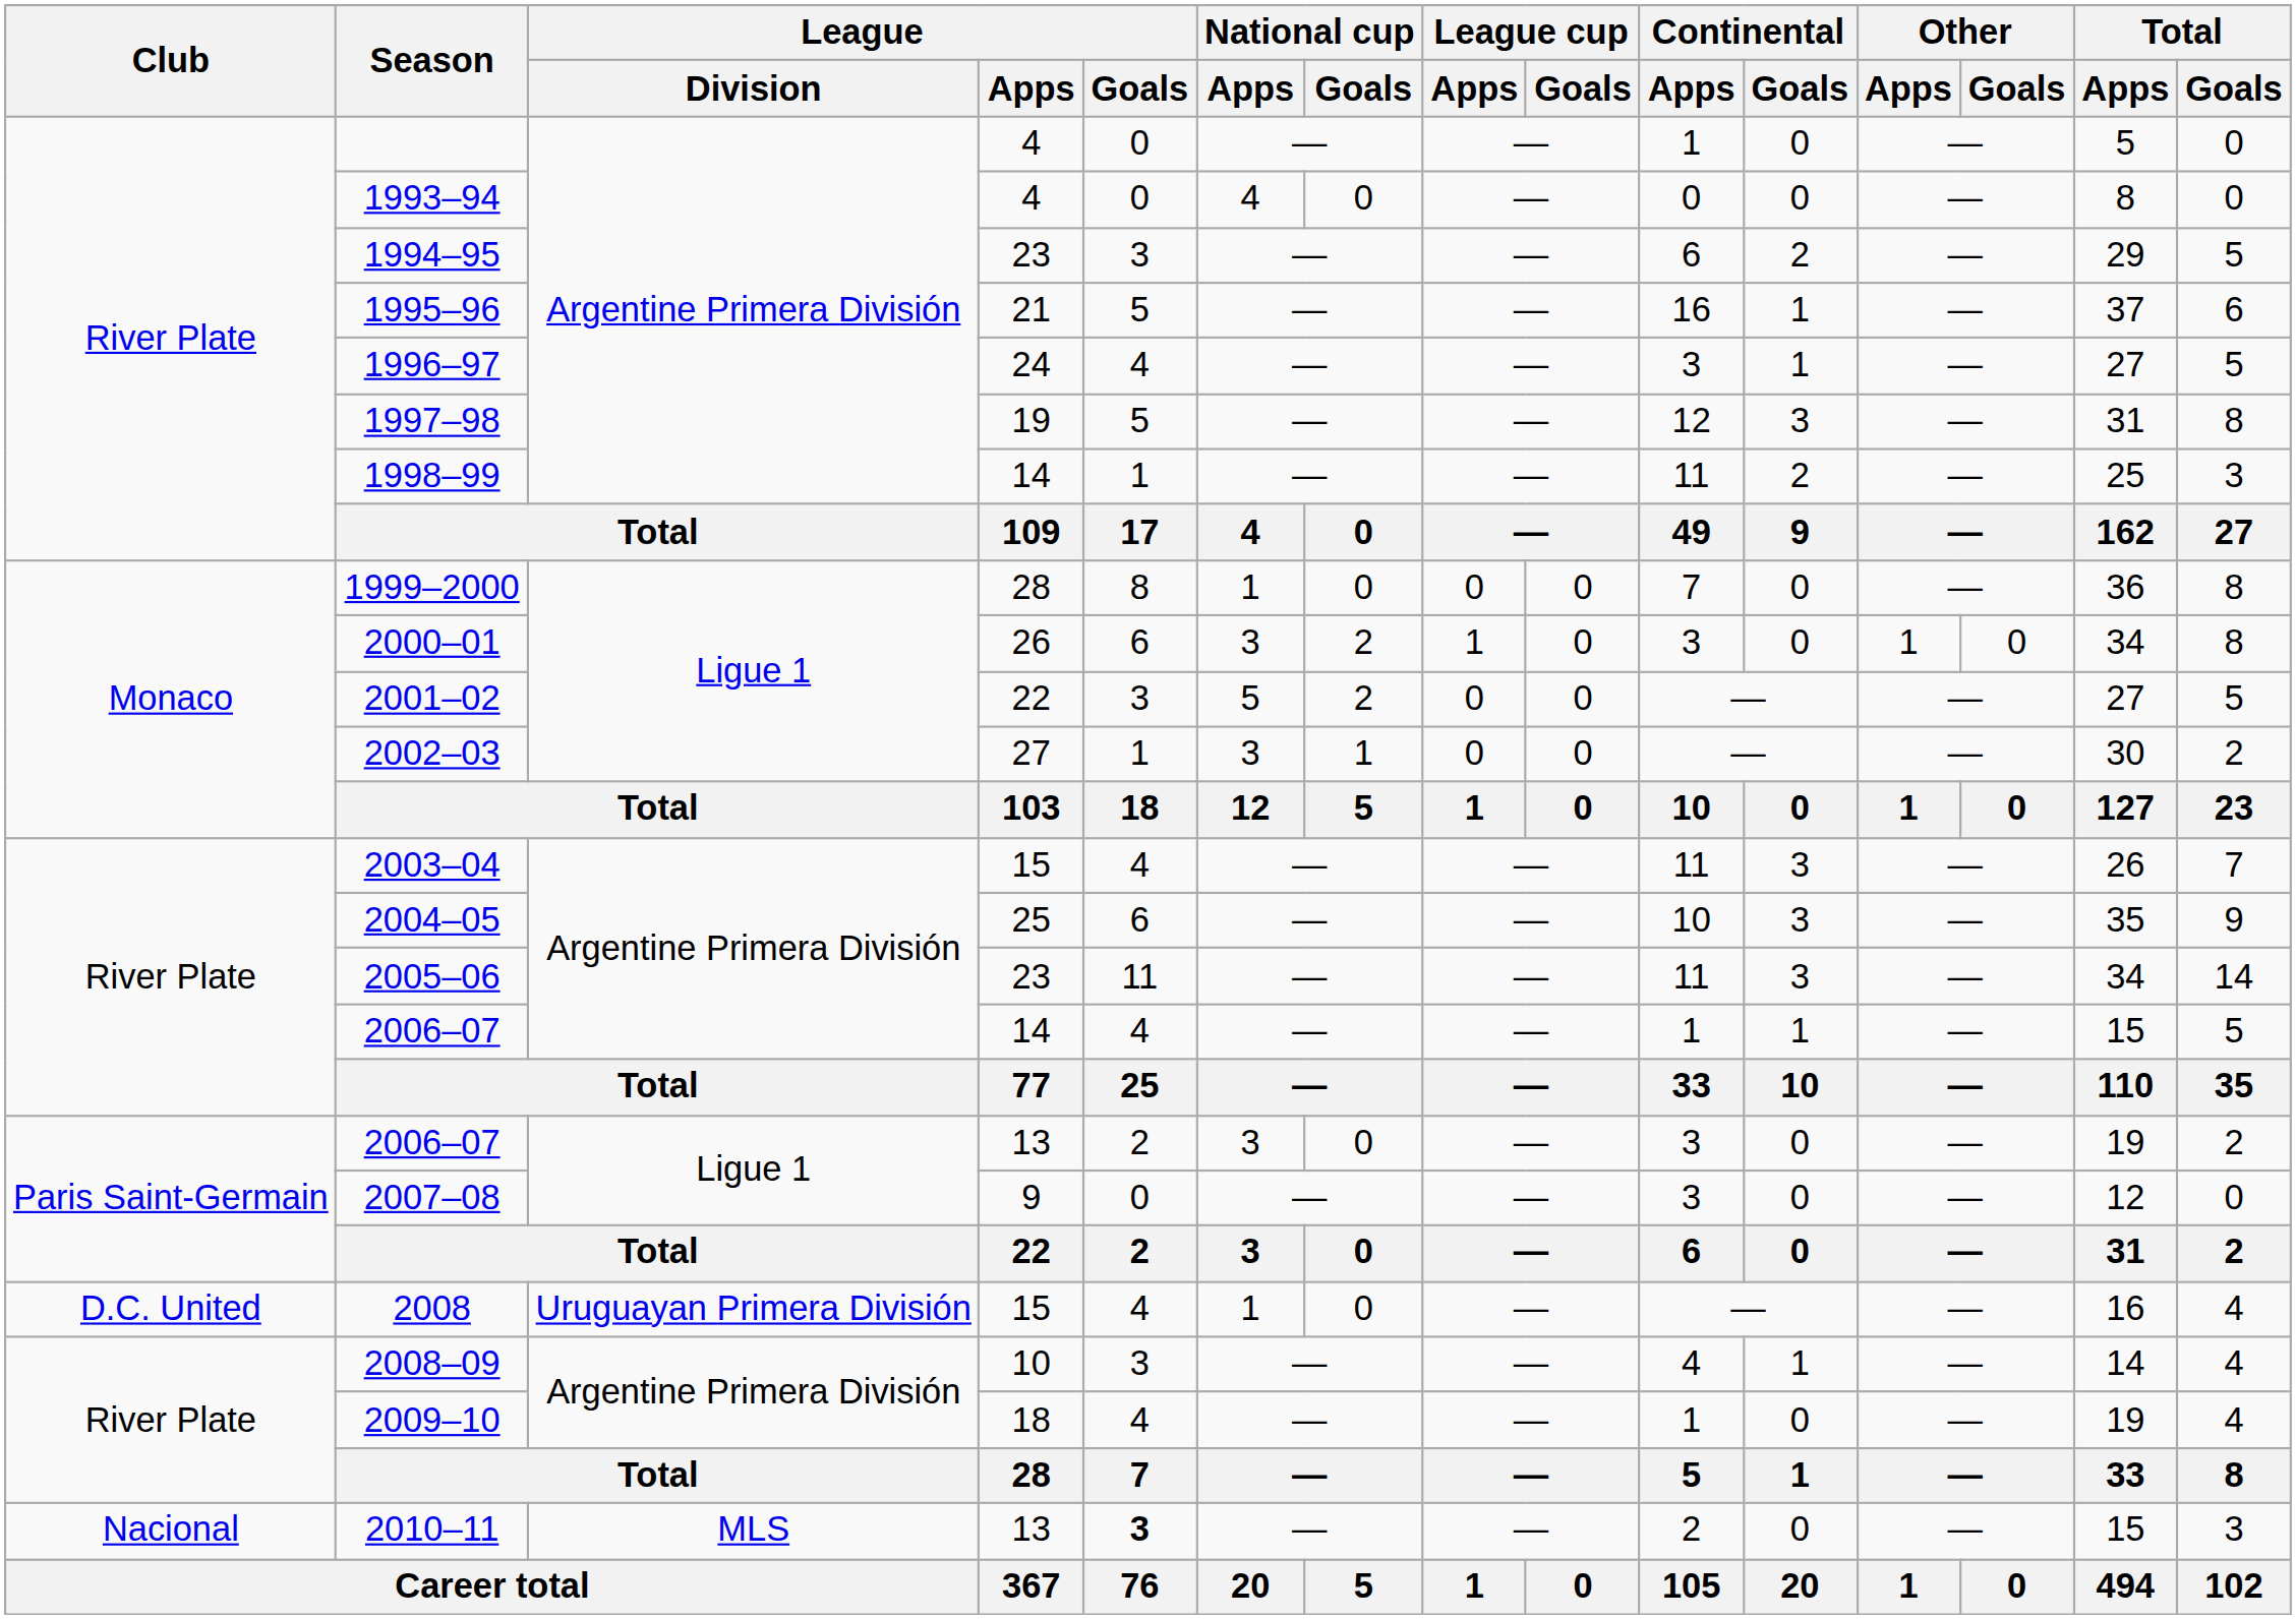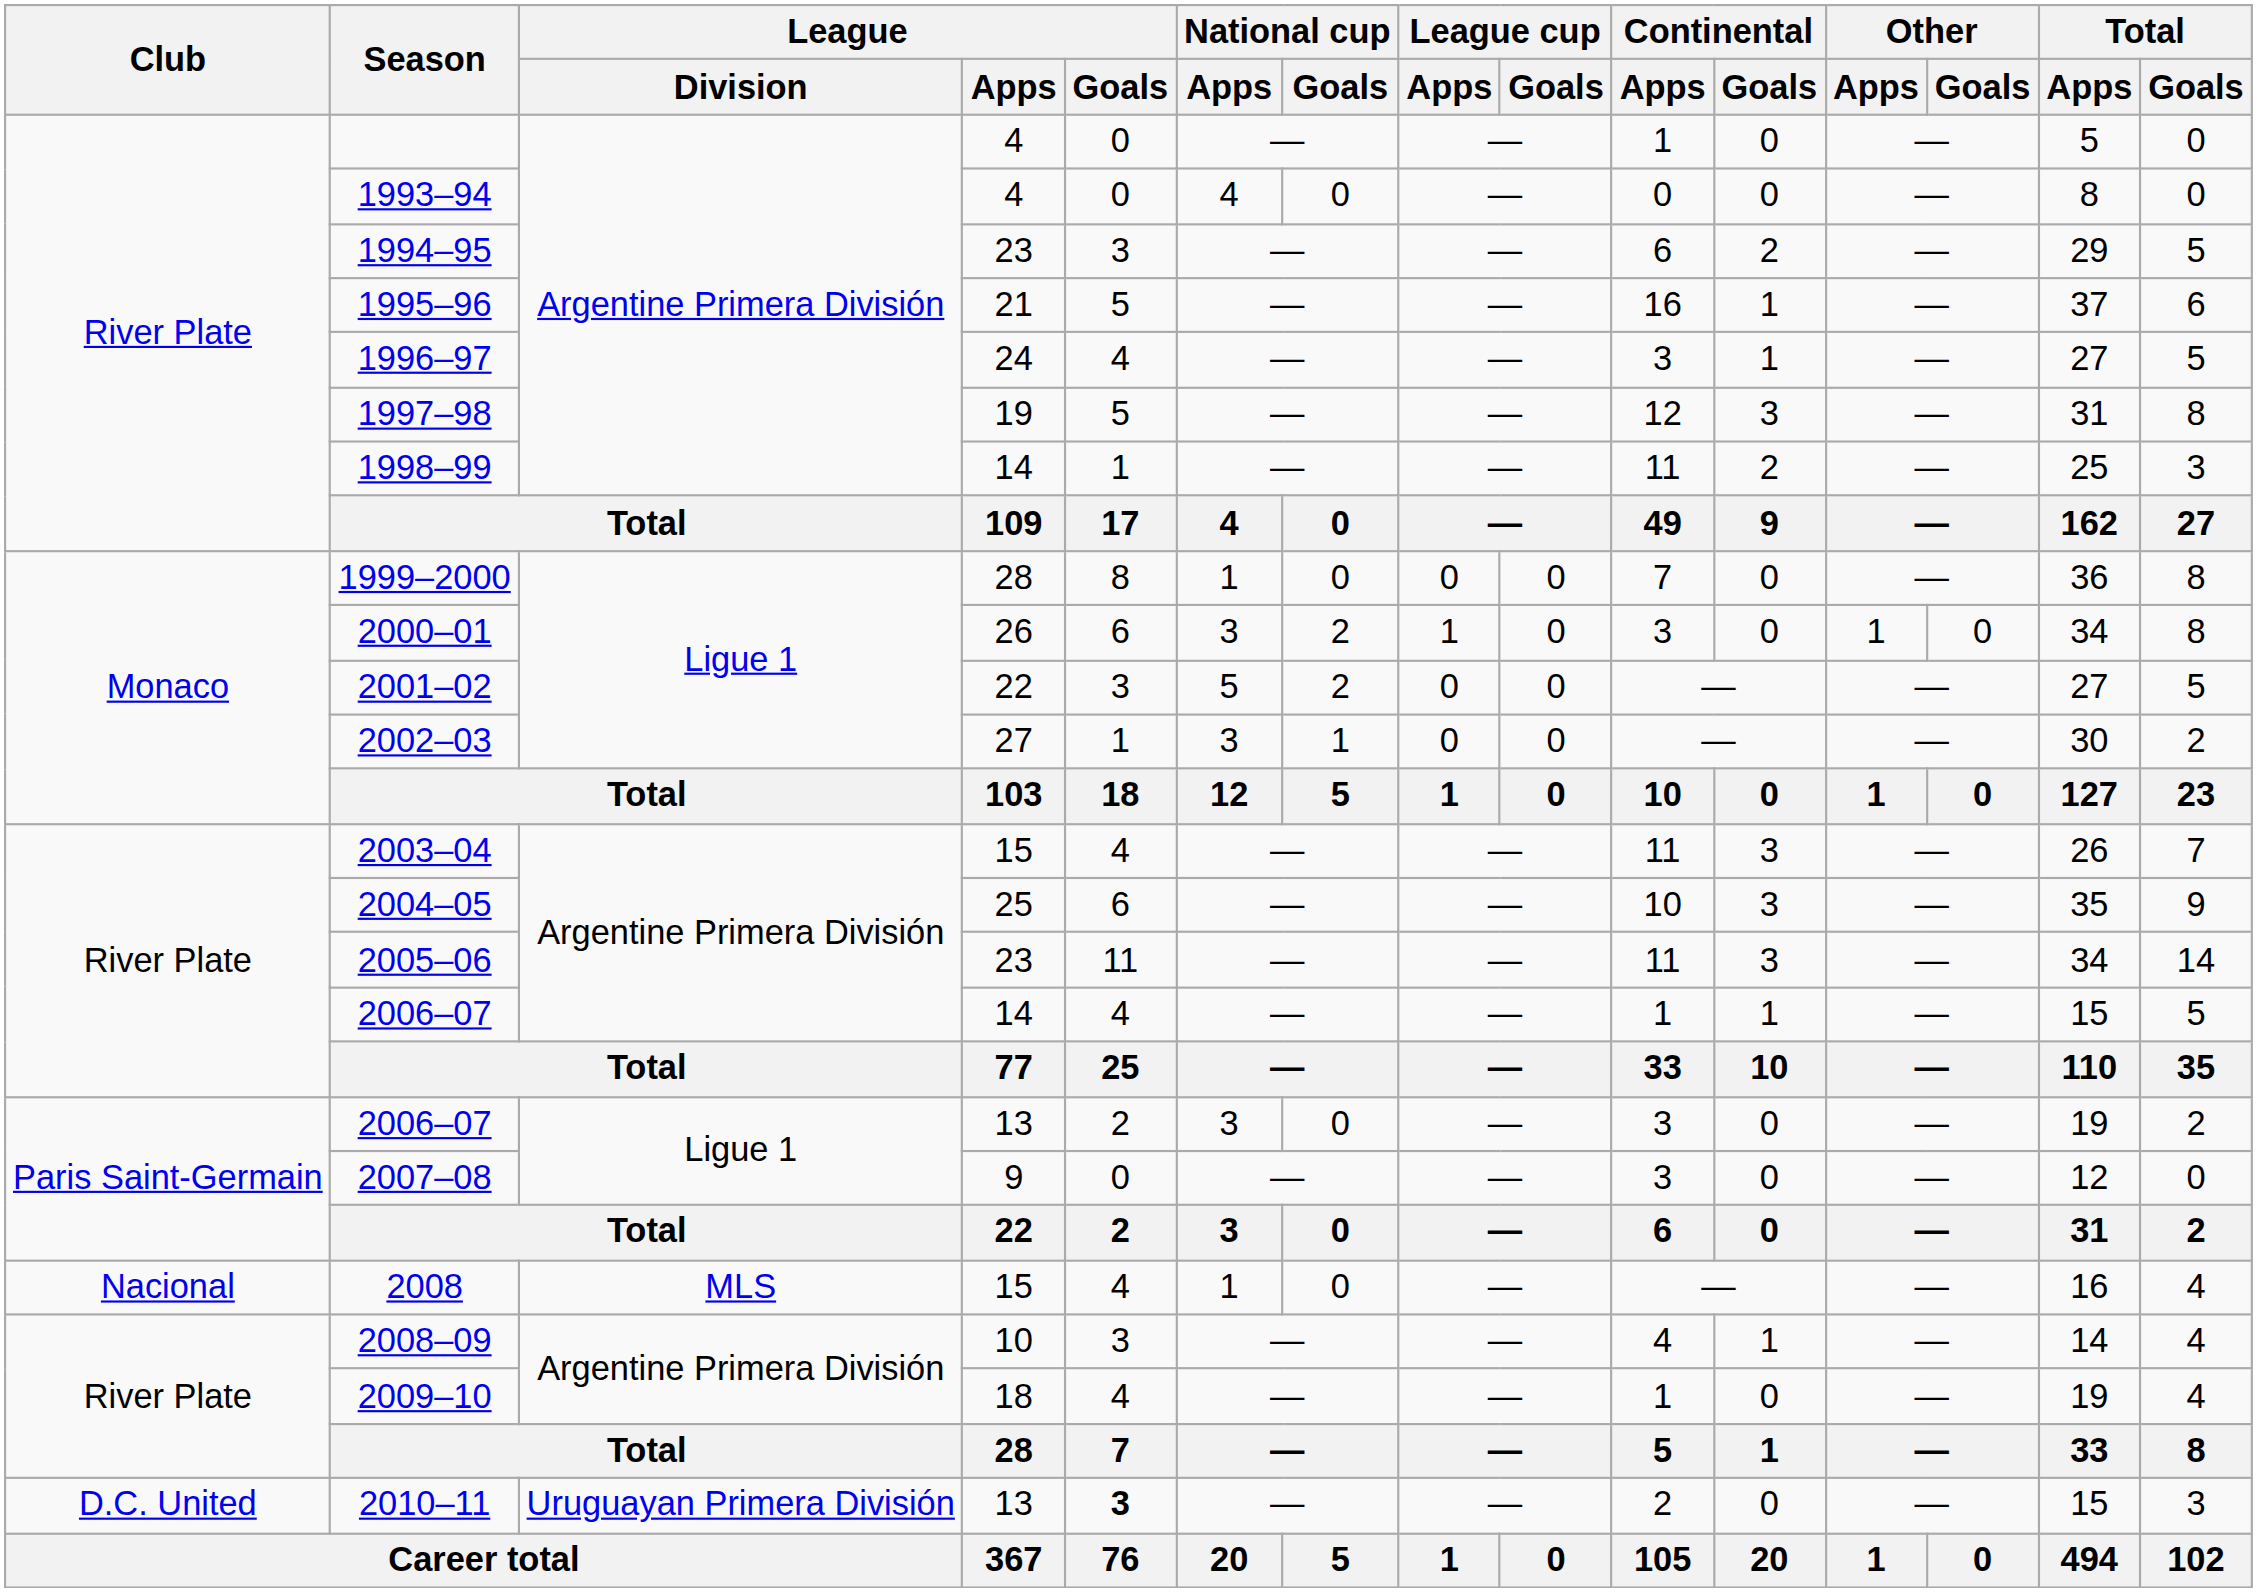 <table class="wikitable" style="text-align:center">
 <tr>
 <th rowspan="2">Club</th>
 <th rowspan="2">Season</th>
 <th colspan="3">League</th>
 <th colspan="2">National cup</th>
 <th colspan="2">League cup</th>
 <th colspan="2">Continental</th>
 <th colspan="2">Other</th>
 <th colspan="2">Total</th>
 </tr>
 <tr>
 <th>Division</th>
 <th>Apps</th>
 <th>Goals</th>
 <th>Apps</th>
 <th>Goals</th>
 <th>Apps</th>
 <th>Goals</th>
 <th>Apps</th>
 <th>Goals</th>
 <th>Apps</th>
 <th>Goals</th>
 <th>Apps</th>
 <th>Goals</th>
 </tr>
 <tr>
 <td rowspan="8"><a href='#'>River Plate</a></td>
 <td></td>
 <td rowspan="7"><a href='#'>Argentine Primera División</a></td>
 <td>4</td>
 <td>0</td>
 <td colspan="2">—</td>
 <td colspan="2">—</td>
 <td>1</td>
 <td>0</td>
 <td colspan="2">—</td>
 <td>5</td>
 <td>0</td>
 </tr>
 <tr>
 <td><a href='#'>1993–94</a></td>
 <td>4</td>
 <td>0</td>
 <td>4</td>
 <td>0</td>
 <td colspan="2">—</td>
 <td>0</td>
 <td>0</td>
 <td colspan="2">—</td>
 <td>8</td>
 <td>0</td>
 </tr>
 <tr>
 <td><a href='#'>1994–95</a></td>
 <td>23</td>
 <td>3</td>
 <td colspan="2">—</td>
 <td colspan="2">—</td>
 <td>6</td>
 <td>2</td>
 <td colspan="2">—</td>
 <td>29</td>
 <td>5</td>
 </tr>
 <tr>
 <td><a href='#'>1995–96</a></td>
 <td>21</td>
 <td>5</td>
 <td colspan="2">—</td>
 <td colspan="2">—</td>
 <td>16</td>
 <td>1</td>
 <td colspan="2">—</td>
 <td>37</td>
 <td>6</td>
 </tr>
 <tr>
 <td><a href='#'>1996–97</a></td>
 <td>24</td>
 <td>4</td>
 <td colspan="2">—</td>
 <td colspan="2">—</td>
 <td>3</td>
 <td>1</td>
 <td colspan="2">—</td>
 <td>27</td>
 <td>5</td>
 </tr>
 <tr>
 <td><a href='#'>1997–98</a></td>
 <td>19</td>
 <td>5</td>
 <td colspan="2">—</td>
 <td colspan="2">—</td>
 <td>12</td>
 <td>3</td>
 <td colspan="2">—</td>
 <td>31</td>
 <td>8</td>
 </tr>
 <tr>
 <td><a href='#'>1998–99</a></td>
 <td>14</td>
 <td>1</td>
 <td colspan="2">—</td>
 <td colspan="2">—</td>
 <td>11</td>
 <td>2</td>
 <td colspan="2">—</td>
 <td>25</td>
 <td>3</td>
 </tr>
 <tr>
 <th colspan="2">Total</th>
 <th>109</th>
 <th>17</th>
 <th>4</th>
 <th>0</th>
 <th colspan="2">—</th>
 <th>49</th>
 <th>9</th>
 <th colspan="2">—</th>
 <th>162</th>
 <th>27</th>
 </tr>
 <tr>
 <td rowspan="5"><a href='#'>Monaco</a></td>
 <td><a href='#'>1999–2000</a></td>
 <td rowspan="4"><a href='#'>Ligue 1</a></td>
 <td>28</td>
 <td>8</td>
 <td>1</td>
 <td>0</td>
 <td>0</td>
 <td>0</td>
 <td>7</td>
 <td>0</td>
 <td colspan="2">—</td>
 <td>36</td>
 <td>8</td>
 </tr>
 <tr>
 <td><a href='#'>2000–01</a></td>
 <td>26</td>
 <td>6</td>
 <td>3</td>
 <td>2</td>
 <td>1</td>
 <td>0</td>
 <td>3</td>
 <td>0</td>
 <td>1</td>
 <td>0</td>
 <td>34</td>
 <td>8</td>
 </tr>
 <tr>
 <td><a href='#'>2001–02</a></td>
 <td>22</td>
 <td>3</td>
 <td>5</td>
 <td>2</td>
 <td>0</td>
 <td>0</td>
 <td colspan="2">—</td>
 <td colspan="2">—</td>
 <td>27</td>
 <td>5</td>
 </tr>
 <tr>
 <td><a href='#'>2002–03</a></td>
 <td>27</td>
 <td>1</td>
 <td>3</td>
 <td>1</td>
 <td>0</td>
 <td>0</td>
 <td colspan="2">—</td>
 <td colspan="2">—</td>
 <td>30</td>
 <td>2</td>
 </tr>
 <tr>
 <th colspan="2">Total</th>
 <th>103</th>
 <th>18</th>
 <th>12</th>
 <th>5</th>
 <th>1</th>
 <th>0</th>
 <th>10</th>
 <th>0</th>
 <th>1</th>
 <th>0</th>
 <th>127</th>
 <th>23</th>
 </tr>
 <tr>
 <td rowspan="5">River Plate</td>
 <td><a href='#'>2003–04</a></td>
 <td rowspan="4">Argentine Primera División</td>
 <td>15</td>
 <td>4</td>
 <td colspan="2">—</td>
 <td colspan="2">—</td>
 <td>11</td>
 <td>3</td>
 <td colspan="2">—</td>
 <td>26</td>
 <td>7</td>
 </tr>
 <tr>
 <td><a href='#'>2004–05</a></td>
 <td>25</td>
 <td>6</td>
 <td colspan="2">—</td>
 <td colspan="2">—</td>
 <td>10</td>
 <td>3</td>
 <td colspan="2">—</td>
 <td>35</td>
 <td>9</td>
 </tr>
 <tr>
 <td><a href='#'>2005–06</a></td>
 <td>23</td>
 <td>11</td>
 <td colspan="2">—</td>
 <td colspan="2">—</td>
 <td>11</td>
 <td>3</td>
 <td colspan="2">—</td>
 <td>34</td>
 <td>14</td>
 </tr>
 <tr>
 <td><a href='#'>2006–07</a></td>
 <td>14</td>
 <td>4</td>
 <td colspan="2">—</td>
 <td colspan="2">—</td>
 <td>1</td>
 <td>1</td>
 <td colspan="2">—</td>
 <td>15</td>
 <td>5</td>
 </tr>
 <tr>
 <th colspan="2">Total</th>
 <th>77</th>
 <th>25</th>
 <th colspan="2">—</th>
 <th colspan="2">—</th>
 <th>33</th>
 <th>10</th>
 <th colspan="2">—</th>
 <th>110</th>
 <th>35</th>
 </tr>
 <tr>
 <td rowspan="3"><a href='#'>Paris Saint-Germain</a></td>
 <td><a href='#'>2006–07</a></td>
 <td rowspan="2">Ligue 1</td>
 <td>13</td>
 <td>2</td>
 <td>3</td>
 <td>0</td>
 <td colspan="2">—</td>
 <td>3</td>
 <td>0</td>
 <td colspan="2">—</td>
 <td>19</td>
 <td>2</td>
 </tr>
 <tr>
 <td><a href='#'>2007–08</a></td>
 <td>9</td>
 <td>0</td>
 <td colspan="2">—</td>
 <td colspan="2">—</td>
 <td>3</td>
 <td>0</td>
 <td colspan="2">—</td>
 <td>12</td>
 <td>0</td>
 </tr>
 <tr>
 <th colspan="2">Total</th>
 <th>22</th>
 <th>2</th>
 <th>3</th>
 <th>0</th>
 <th colspan="2">—</th>
 <th>6</th>
 <th>0</th>
 <th colspan="2">—</th>
 <th>31</th>
 <th>2</th>
 </tr>
 <tr>
-<td><a href='#'>D.C. United</a></td>
+<td><a href='#'>Nacional</a></td>
 <td><a href='#'>2008</a></td>
-<td><a href='#'>Uruguayan Primera División</a></td>
+<td><a href='#'>MLS</a></td>
 <td>15</td>
 <td>4</td>
 <td>1</td>
 <td>0</td>
 <td colspan="2">—</td>
 <td colspan="2">—</td>
 <td colspan="2">—</td>
 <td>16</td>
 <td>4</td>
 </tr>
 <tr>
 <td rowspan="3">River Plate</td>
 <td><a href='#'>2008–09</a></td>
 <td rowspan="2">Argentine Primera División</td>
 <td>10</td>
 <td>3</td>
 <td colspan="2">—</td>
 <td colspan="2">—</td>
 <td>4</td>
 <td>1</td>
 <td colspan="2">—</td>
 <td>14</td>
 <td>4</td>
 </tr>
 <tr>
 <td><a href='#'>2009–10</a></td>
 <td>18</td>
 <td>4</td>
 <td colspan="2">—</td>
 <td colspan="2">—</td>
 <td>1</td>
 <td>0</td>
 <td colspan="2">—</td>
 <td>19</td>
 <td>4</td>
 </tr>
 <tr>
 <th colspan="2">Total</th>
 <th>28</th>
 <th>7</th>
 <th colspan="2">—</th>
 <th colspan="2">—</th>
 <th>5</th>
 <th>1</th>
 <th colspan="2">—</th>
 <th>33</th>
 <th>8</th>
 </tr>
 <tr>
-<td><a href='#'>Nacional</a></td>
+<td><a href='#'>D.C. United</a></td>
 <td><a href='#'>2010–11</a></td>
-<td><a href='#'>MLS</a></td>
+<td><a href='#'>Uruguayan Primera División</a></td>
 <td>13</td>
 <td><strong>3</strong></td>
 <td colspan="2">—</td>
 <td colspan="2">—</td>
 <td>2</td>
 <td>0</td>
 <td colspan="2">—</td>
 <td>15</td>
 <td>3</td>
 </tr>
 <tr>
 <th colspan="3">Career total</th>
 <th>367</th>
 <th>76</th>
 <th>20</th>
 <th>5</th>
 <th>1</th>
 <th>0</th>
 <th>105</th>
 <th>20</th>
 <th>1</th>
 <th>0</th>
 <th>494</th>
 <th>102</th>
 </tr>
 </table>
